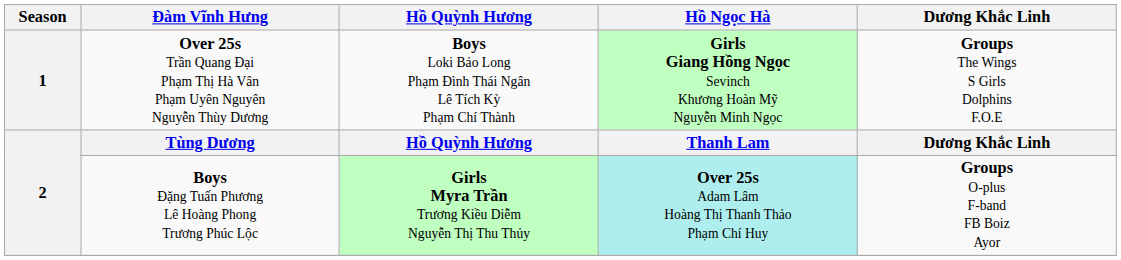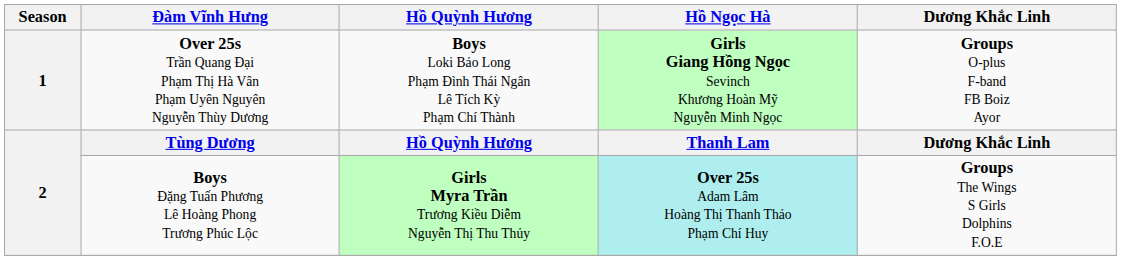 <table class="wikitable" style="text-align:center">
 <tr>
 <th style="width:5%;" scope="col">Season</th>
 <th style="width:17%;" scope="col"><a href='#'>Đàm Vĩnh Hưng</a></th>
 <th style="width:17%;" scope="col"><a href='#'>Hồ Quỳnh Hương</a></th>
 <th style="width:17%;" scope="col"><a href='#'>Hồ Ngọc Hà</a></th>
 <th style="width:17%;" scope="col">Dương Khắc Linh</th>
 </tr>
 <tr>
 <th scope="row">1</th>
 <td><strong>Over 25s</strong><br><small>Trần Quang Đại<br>Phạm Thị Hà Vân<br>Phạm Uyên Nguyên<br>Nguyễn Thùy Dương<br></small></td>
 <td><strong>Boys</strong><br><small>Loki Bảo Long<br>Phạm Đình Thái Ngân<br>Lê Tích Kỳ<br>Phạm Chí Thành</small></td>
 <td style="background:#BFFFC0;"><strong>Girls</strong><br><strong>Giang Hồng Ngọc</strong><br><small>Sevinch<br>Khương Hoàn Mỹ<br>Nguyễn Minh Ngọc	</small></td>
-<td><strong>Groups</strong><br><small>The Wings<br>S Girls<br>Dolphins<br>F.O.E</small></td>
+<td><strong>Groups</strong><br><small>O-plus<br>F-band<br>FB Boiz<br>Ayor</small></td>
 </tr>
 <tr>
 <th rowspan=2 scope="row">2</th>
 <th scope="col"><a href='#'>Tùng Dương</a></th>
 <th scope="col"><a href='#'>Hồ Quỳnh Hương</a></th>
 <th scope="col"><a href='#'>Thanh Lam</a></th>
 <th scope="col">Dương Khắc Linh</th>
 </tr>
 <tr>
 <td><strong>Boys</strong><br><small>Đặng Tuấn Phương<br>Lê Hoàng Phong<br>Trương Phúc Lộc	</small></td>
 <td style="background:#BFFFC0;"><strong>Girls</strong><br><strong>Myra Trần</strong><br><small>Trương Kiều Diễm<br>Nguyễn Thị Thu Thủy</small></td>
 <td style="background: paleturquoise;"><strong>Over 25s</strong><br><small>Adam Lâm<br>Hoàng Thị Thanh Thảo<br>Phạm Chí Huy<br></small></td>
-<td><strong>Groups</strong><br><small>O-plus<br>F-band<br>FB Boiz<br>Ayor</small></td>
+<td><strong>Groups</strong><br><small>The Wings<br>S Girls<br>Dolphins<br>F.O.E</small></td>
 </tr>
 <tr>
 </tr>
 </table>
